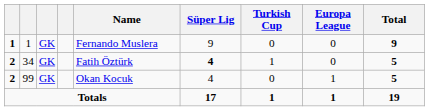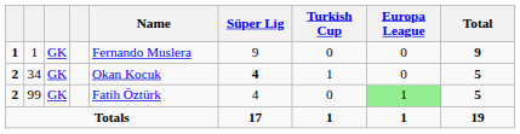 <table class="wikitable" style="text-align:center">
 <tr>
 <th width=15></th>
 <th width=15></th>
 <th width=15></th>
 <th width=15></th>
 <th width=145>Name</th>
 <th width=80><a href='#'>Süper Lig</a></th>
 <th width=80><a href='#'>Turkish Cup</a></th>
 <th width=80><a href='#'>Europa League</a></th>
 <th width=80>Total</th>
 </tr>
 <tr>
 <td><strong>1</strong></td>
 <td>1</td>
 <td><a href='#'>GK</a></td>
 <td></td>
 <td align=left><a href='#'>Fernando Muslera</a></td>
 <td>9</td>
 <td>0</td>
 <td>0</td>
 <td><strong>9</strong></td>
 </tr>
 <tr>
 <td><strong>2</strong></td>
 <td>34</td>
 <td><a href='#'>GK</a></td>
 <td></td>
-<td align=left><a href='#'>Fatih Öztürk</a></td>
+<td align=left><a href='#'>Okan Kocuk</a></td>
 <td><strong>4</strong></td>
 <td>1</td>
 <td>0</td>
 <td><strong>5</strong></td>
 </tr>
 <tr>
 <td><strong>2</strong></td>
 <td>99</td>
 <td><a href='#'>GK</a></td>
 <td></td>
-<td align=left><a href='#'>Okan Kocuk</a></td>
+<td align=left><a href='#'>Fatih Öztürk</a></td>
 <td>4</td>
 <td>0</td>
-<td>1</td>
+<td style="background: lightgreen;">1</td>
 <td><strong>5</strong></td>
 </tr>
 <tr>
 <td colspan=5><strong>Totals</strong></td>
 <td><strong>17</strong></td>
 <td><strong>1</strong></td>
 <td><strong>1</strong></td>
 <td><strong>19</strong></td>
 </tr>
 </table>
